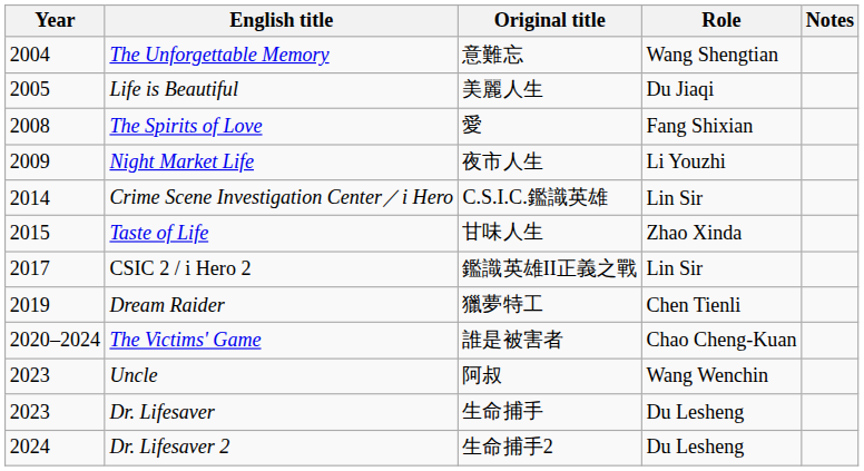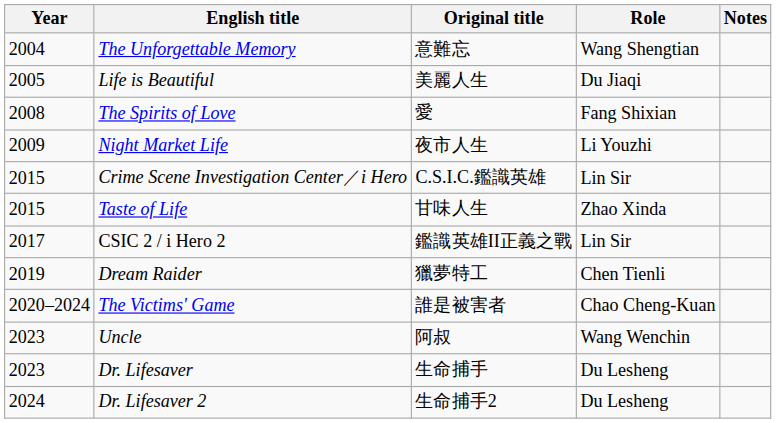 <table class="wikitable sortable">
 <tr>
 <th>Year</th>
 <th>English title</th>
 <th>Original title</th>
 <th>Role</th>
 <th class="unsortable">Notes</th>
 </tr>
 <tr>
 <td>2004</td>
 <td><em><a href='#'>The Unforgettable Memory</a></em></td>
 <td>意難忘</td>
 <td>Wang Shengtian</td>
 <td></td>
 </tr>
 <tr>
 <td>2005</td>
 <td><em>Life is Beautiful</em></td>
 <td>美麗人生</td>
 <td>Du Jiaqi</td>
 <td></td>
 </tr>
 <tr>
 <td>2008</td>
 <td><em><a href='#'>The Spirits of Love</a></em></td>
 <td>愛</td>
 <td>Fang Shixian</td>
 <td></td>
 </tr>
 <tr>
 <td>2009</td>
 <td><em><a href='#'>Night Market Life</a></em></td>
 <td>夜市人生</td>
 <td>Li Youzhi</td>
 <td></td>
 </tr>
 <tr>
-<td>2014</td>
+<td>2015</td>
 <td><em>Crime Scene Investigation Center</em>／<em>i Hero</em></td>
 <td>C.S.I.C.鑑識英雄</td>
 <td>Lin Sir</td>
 <td></td>
 </tr>
 <tr>
 <td>2015</td>
 <td><em><a href='#'>Taste of Life</a></em></td>
 <td>甘味人生</td>
 <td>Zhao Xinda</td>
 <td></td>
 </tr>
 <tr>
 <td>2017</td>
 <td>CSIC 2 / i Hero 2</td>
 <td>鑑識英雄II正義之戰</td>
 <td>Lin Sir</td>
 <td></td>
 </tr>
 <tr>
 <td>2019</td>
 <td><em>Dream Raider</em></td>
 <td>獵夢特工</td>
 <td>Chen Tienli</td>
 <td></td>
 </tr>
 <tr>
 <td>2020–2024</td>
 <td><em><a href='#'>The Victims' Game</a></em></td>
 <td>誰是被害者</td>
 <td>Chao Cheng-Kuan</td>
 <td></td>
 </tr>
 <tr>
 <td>2023</td>
 <td><em>Uncle</em></td>
 <td>阿叔</td>
 <td>Wang Wenchin</td>
 <td></td>
 </tr>
 <tr>
 <td>2023</td>
 <td><em>Dr. Lifesaver</em></td>
 <td>生命捕手</td>
 <td>Du Lesheng</td>
 <td></td>
 </tr>
 <tr>
 <td>2024</td>
 <td><em>Dr. Lifesaver 2</em></td>
 <td>生命捕手2</td>
 <td>Du Lesheng</td>
 <td></td>
 </tr>
 </table>
